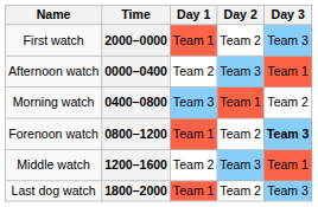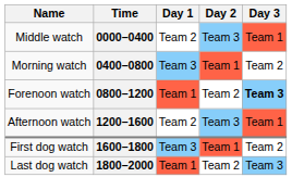 <table class="wikitable" style="margin-left: auto; margin-right: auto; border: none; text-align: center;">
 <tr>
 <th>Name</th>
 <th>Time</th>
 <th>Day 1</th>
 <th>Day 2</th>
 <th>Day 3</th>
 </tr>
 <tr style="height:40px;">
-<td>First watch</td>
-<th>2000–0000</th>
-<td bgcolor="Tomato">Team 1</td>
-<td bgcolor="white">Team 2</td>
-<td bgcolor="lightskyblue">Team 3</td>
-</tr>
-<tr style="height:40px;">
-<td>Afternoon watch</td>
+<td>Middle watch</td>
 <th>0000–0400</th>
 <td bgcolor="white">Team 2</td>
 <td bgcolor="lightskyblue">Team 3</td>
 <td bgcolor="Tomato">Team 1</td>
 </tr>
 <tr style="height:40px;">
 <td>Morning watch</td>
 <th>0400–0800</th>
 <td bgcolor="lightskyblue">Team 3</td>
 <td bgcolor="Tomato">Team 1</td>
 <td bgcolor="white">Team 2</td>
 </tr>
 <tr style="height:40px;">
 <td>Forenoon watch</td>
 <th>0800–1200</th>
 <td bgcolor="Tomato">Team 1</td>
 <td bgcolor="white">Team 2</td>
 <td bgcolor="lightskyblue"><strong>Team 3</strong></td>
 </tr>
 <tr style="height:40px;">
-<td>Middle watch</td>
+<td>Afternoon watch</td>
 <th>1200–1600</th>
 <td bgcolor="white">Team 2</td>
 <td bgcolor="lightskyblue">Team 3</td>
 <td bgcolor="Tomato">Team 1</td>
+</tr>
+<tr style="height:20px; border-top:3px solid grey;">
+<td>First dog watch</td>
+<th>1600–1800</th>
+<td bgcolor="lightskyblue">Team 3</td>
+<td bgcolor="Tomato">Team 1</td>
+<td bgcolor="white">Team 2</td>
 </tr>
 <tr style="height:20px;">
 <td>Last dog watch</td>
 <th>1800–2000</th>
 <td bgcolor="Tomato">Team 1</td>
 <td bgcolor="white">Team 2</td>
 <td bgcolor="lightskyblue">Team 3</td>
 </tr>
 </table>
